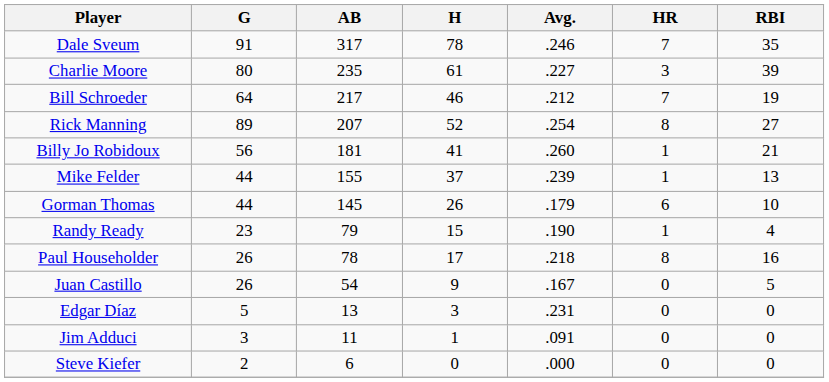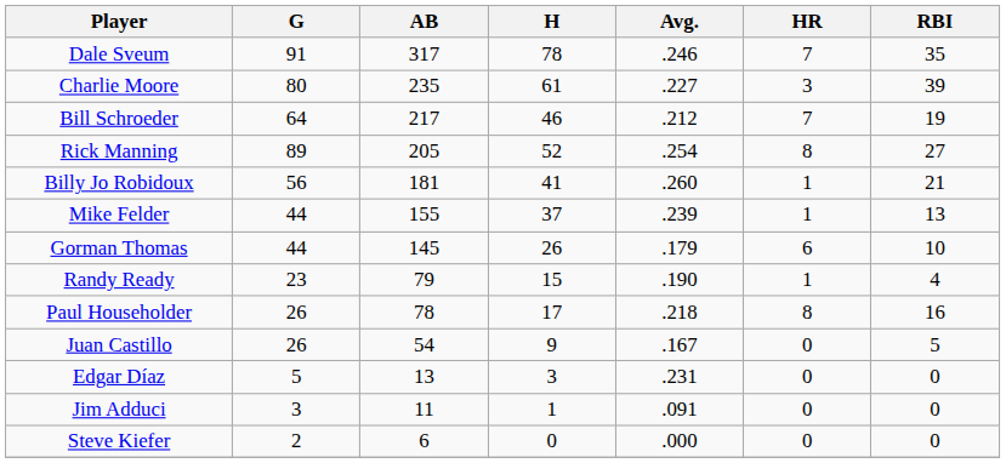 <table class="wikitable sortable">
 <tr>
 <th bgcolor="#DDDDFF" width="16%">Player</th>
 <th bgcolor="#DDDDFF" width="9%">G</th>
 <th bgcolor="#DDDDFF" width="9%">AB</th>
 <th bgcolor="#DDDDFF" width="9%">H</th>
 <th bgcolor="#DDDDFF" width="9%">Avg.</th>
 <th bgcolor="#DDDDFF" width="9%">HR</th>
 <th bgcolor="#DDDDFF" width="9%">RBI</th>
 </tr>
 <tr align="center">
 <td><a href='#'>Dale Sveum</a></td>
 <td>91</td>
 <td>317</td>
 <td>78</td>
 <td>.246</td>
 <td>7</td>
 <td>35</td>
 </tr>
 <tr align="center">
 <td><a href='#'>Charlie Moore</a></td>
 <td>80</td>
 <td>235</td>
 <td>61</td>
 <td>.227</td>
 <td>3</td>
 <td>39</td>
 </tr>
 <tr align="center">
 <td><a href='#'>Bill Schroeder</a></td>
 <td>64</td>
 <td>217</td>
 <td>46</td>
 <td>.212</td>
 <td>7</td>
 <td>19</td>
 </tr>
 <tr align="center">
 <td><a href='#'>Rick Manning</a></td>
 <td>89</td>
-<td>207</td>
+<td>205</td>
 <td>52</td>
 <td>.254</td>
 <td>8</td>
 <td>27</td>
 </tr>
 <tr align="center">
 <td><a href='#'>Billy Jo Robidoux</a></td>
 <td>56</td>
 <td>181</td>
 <td>41</td>
 <td>.260</td>
 <td>1</td>
 <td>21</td>
 </tr>
 <tr align="center">
 <td><a href='#'>Mike Felder</a></td>
 <td>44</td>
 <td>155</td>
 <td>37</td>
 <td>.239</td>
 <td>1</td>
 <td>13</td>
 </tr>
 <tr align="center">
 <td><a href='#'>Gorman Thomas</a></td>
 <td>44</td>
 <td>145</td>
 <td>26</td>
 <td>.179</td>
 <td>6</td>
 <td>10</td>
 </tr>
 <tr align="center">
 <td><a href='#'>Randy Ready</a></td>
 <td>23</td>
 <td>79</td>
 <td>15</td>
 <td>.190</td>
 <td>1</td>
 <td>4</td>
 </tr>
 <tr align="center">
 <td><a href='#'>Paul Householder</a></td>
 <td>26</td>
 <td>78</td>
 <td>17</td>
 <td>.218</td>
 <td>8</td>
 <td>16</td>
 </tr>
 <tr align="center">
 <td><a href='#'>Juan Castillo</a></td>
 <td>26</td>
 <td>54</td>
 <td>9</td>
 <td>.167</td>
 <td>0</td>
 <td>5</td>
 </tr>
 <tr align="center">
 <td><a href='#'>Edgar Díaz</a></td>
 <td>5</td>
 <td>13</td>
 <td>3</td>
 <td>.231</td>
 <td>0</td>
 <td>0</td>
 </tr>
 <tr align="center">
 <td><a href='#'>Jim Adduci</a></td>
 <td>3</td>
 <td>11</td>
 <td>1</td>
 <td>.091</td>
 <td>0</td>
 <td>0</td>
 </tr>
 <tr align="center">
 <td><a href='#'>Steve Kiefer</a></td>
 <td>2</td>
 <td>6</td>
 <td>0</td>
 <td>.000</td>
 <td>0</td>
 <td>0</td>
 </tr>
 <tr align="center">
 </tr>
 </table>
